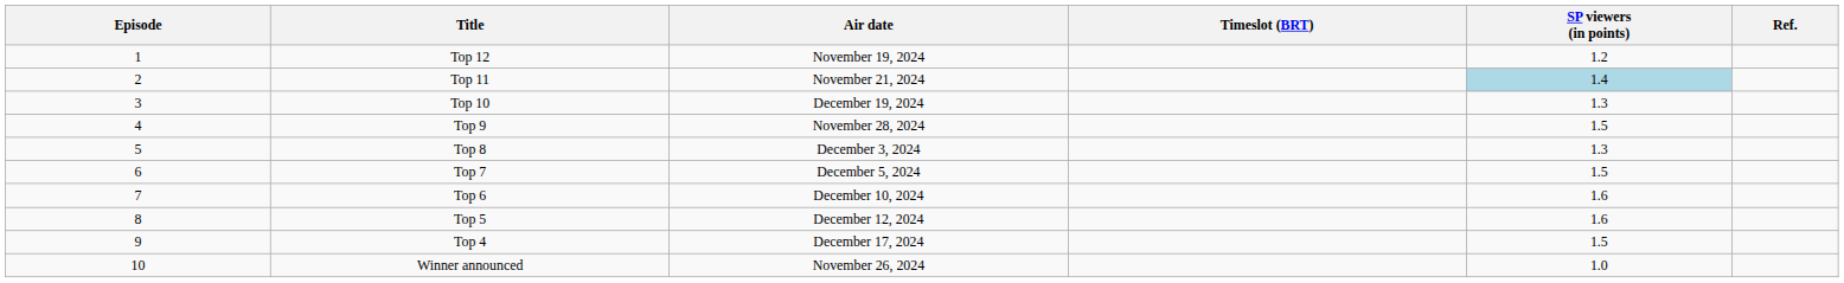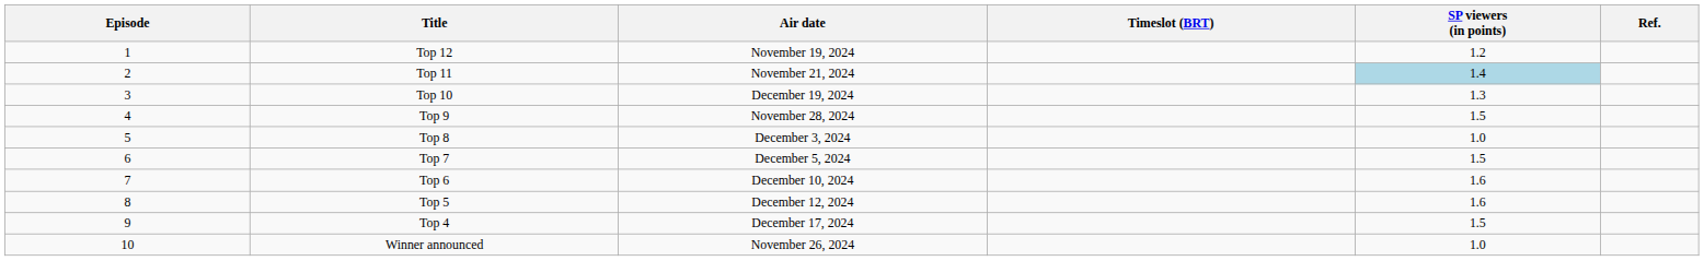 <table class="wikitable sortable" style="text-align:center; font-size:95%; width:100%">
 <tr>
 <th width="05.0%">Episode</th>
 <th width="07.5%">Title</th>
 <th width="07.5%">Air date</th>
 <th width="07.5%">Timeslot (<a href='#'>BRT</a>)</th>
 <th width="05.0%"><a href='#'>SP</a> viewers<br>(in points)</th>
 <th width="02.0%">Ref.</th>
 </tr>
 <tr>
 <td>1</td>
 <td>Top 12</td>
 <td>November 19, 2024</td>
 <td></td>
 <td>1.2</td>
 <td></td>
 </tr>
 <tr>
 <td>2</td>
 <td>Top 11</td>
 <td>November 21, 2024</td>
 <td></td>
 <td style="background: lightblue;">1.4</td>
 <td></td>
 </tr>
 <tr>
 <td>3</td>
 <td>Top 10</td>
 <td>December 19, 2024</td>
 <td></td>
 <td>1.3</td>
 <td></td>
 </tr>
 <tr>
 <td>4</td>
 <td>Top 9</td>
 <td>November 28, 2024</td>
 <td></td>
 <td>1.5</td>
 <td></td>
 </tr>
 <tr>
 <td>5</td>
 <td>Top 8</td>
 <td>December 3, 2024</td>
 <td></td>
-<td>1.3</td>
+<td>1.0</td>
 <td></td>
 </tr>
 <tr>
 <td>6</td>
 <td>Top 7</td>
 <td>December 5, 2024</td>
 <td></td>
 <td>1.5</td>
 <td></td>
 </tr>
 <tr>
 <td>7</td>
 <td>Top 6</td>
 <td>December 10, 2024</td>
 <td></td>
 <td>1.6</td>
 <td></td>
 </tr>
 <tr>
 <td>8</td>
 <td>Top 5</td>
 <td>December 12, 2024</td>
 <td></td>
 <td>1.6</td>
 <td></td>
 </tr>
 <tr>
 <td>9</td>
 <td>Top 4</td>
 <td>December 17, 2024</td>
 <td></td>
 <td>1.5</td>
 <td></td>
 </tr>
 <tr>
 <td>10</td>
 <td>Winner announced</td>
 <td>November 26, 2024</td>
 <td></td>
 <td>1.0</td>
 <td></td>
 </tr>
 </table>
